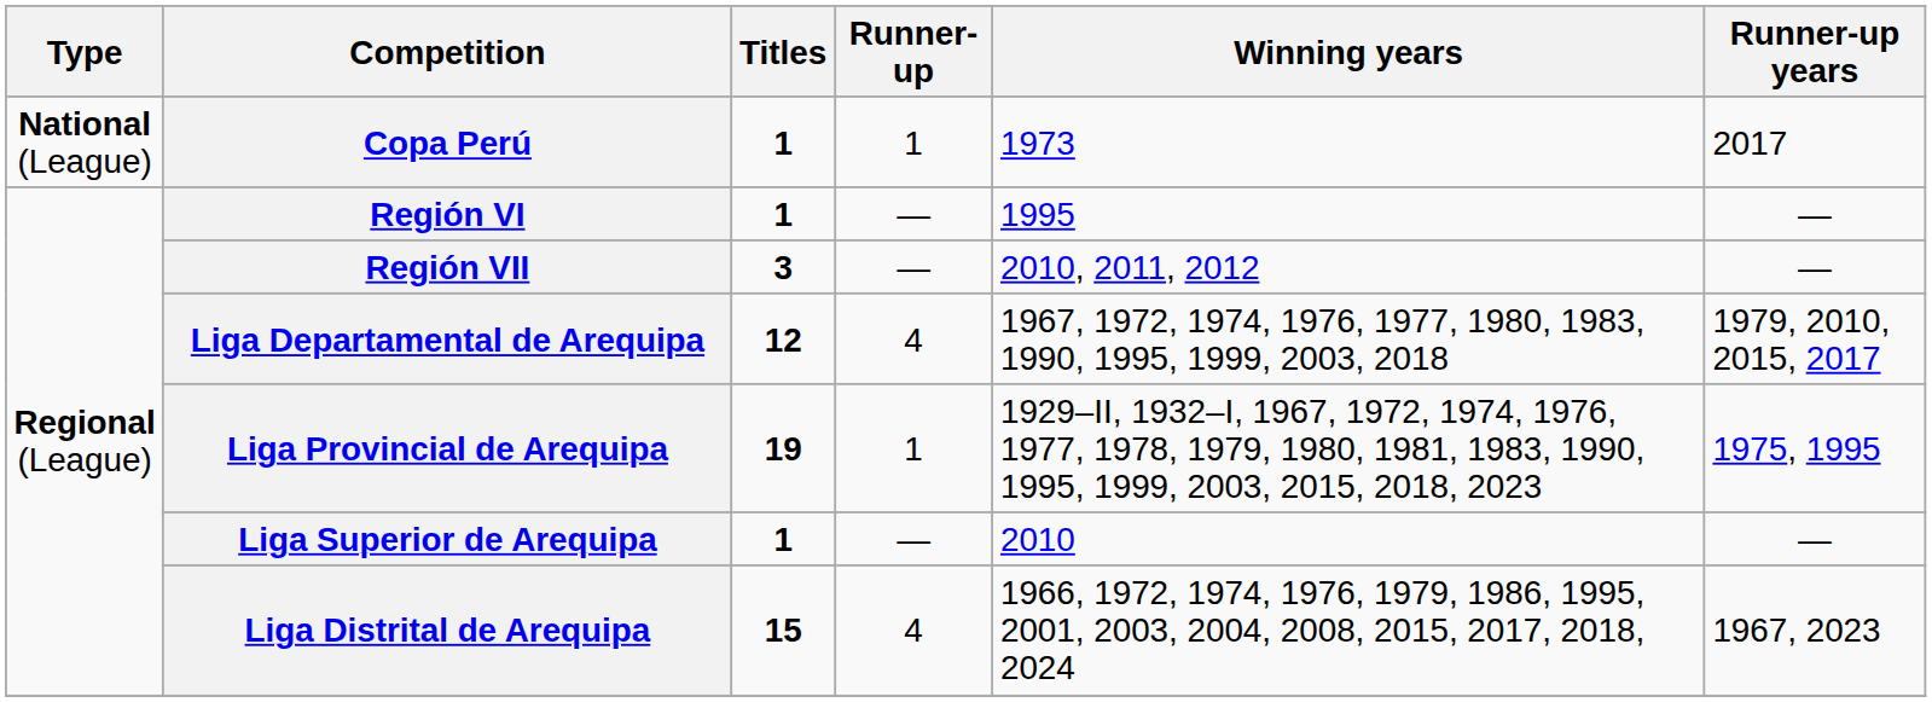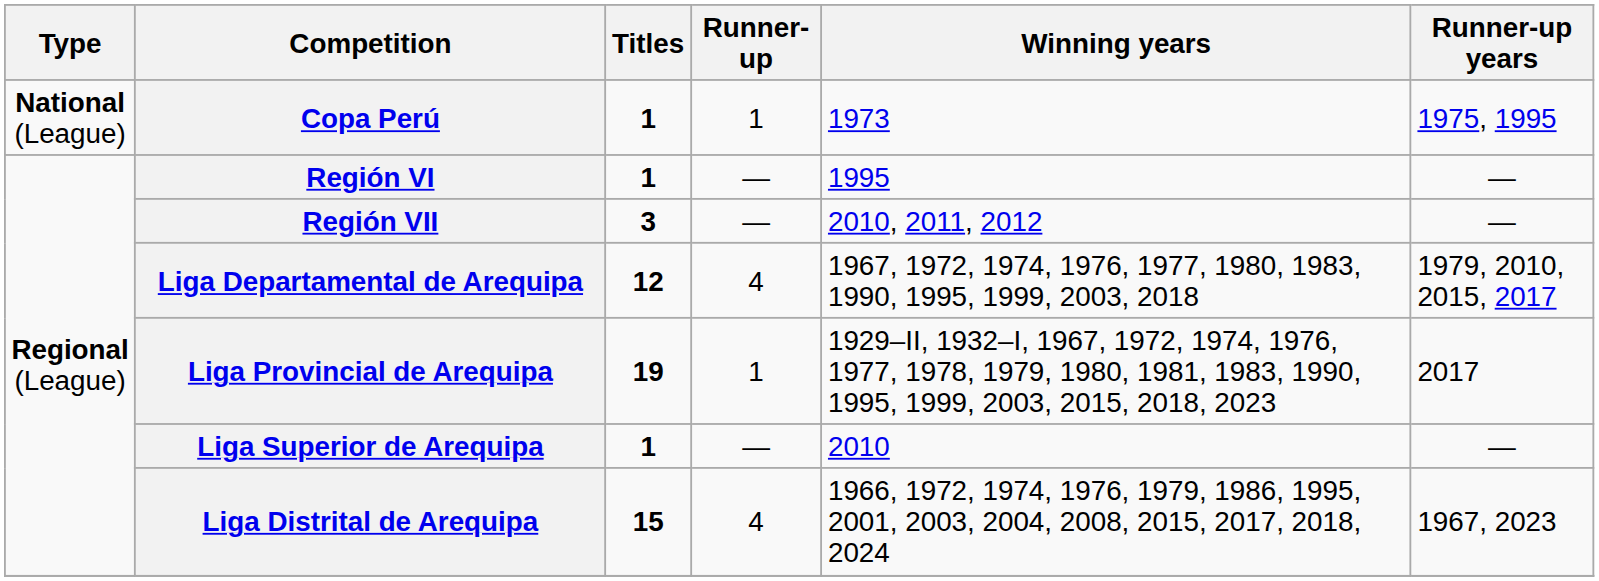 <table class="wikitable plainrowheaders" style="font-size:95%; text-align:center;">
 <tr>
 <th>Type</th>
 <th width=250px>Competition</th>
 <th>Titles</th>
 <th>Runner-up</th>
 <th>Winning years</th>
 <th>Runner-up years</th>
 </tr>
 <tr>
 <td rowspan=1><strong>National</strong><br>(League)</td>
 <th scope=col><a href='#'>Copa Perú</a></th>
 <td><strong>1</strong></td>
 <td>1</td>
 <td align="left"><a href='#'>1973</a></td>
-<td align="left">2017</td>
+<td align="left"><a href='#'>1975</a>, <a href='#'>1995</a></td>
 </tr>
 <tr>
 <td rowspan=6><strong>Regional</strong><br>(League)</td>
 <th scope=col><a href='#'>Región VI</a></th>
 <td><strong>1</strong></td>
 <td style="text-align:center;">—</td>
 <td align="left"><a href='#'>1995</a></td>
 <td style="text-align:center;">—</td>
 </tr>
 <tr>
 <th scope=col><a href='#'>Región VII</a></th>
 <td><strong>3</strong></td>
 <td style="text-align:center;">—</td>
 <td align="left"><a href='#'>2010</a>, <a href='#'>2011</a>, <a href='#'>2012</a></td>
 <td style="text-align:center;">—</td>
 </tr>
 <tr>
 <th scope=col><a href='#'>Liga Departamental de Arequipa</a></th>
 <td><strong>12</strong></td>
 <td>4</td>
 <td align="left">1967, 1972, 1974, 1976, 1977, 1980, 1983, 1990, 1995, 1999, 2003, 2018</td>
 <td align="left">1979, 2010, 2015, <a href='#'>2017</a></td>
 </tr>
 <tr>
 <th scope=col><a href='#'>Liga Provincial de Arequipa</a></th>
 <td><strong>19</strong></td>
 <td>1</td>
 <td align="left">1929–II, 1932–I, 1967, 1972, 1974, 1976, 1977, 1978, 1979, 1980, 1981, 1983, 1990, 1995, 1999, 2003, 2015, 2018, 2023</td>
-<td align="left"><a href='#'>1975</a>, <a href='#'>1995</a></td>
+<td align="left">2017</td>
 </tr>
 <tr>
 <th scope=col><a href='#'>Liga Superior de Arequipa</a></th>
 <td><strong>1</strong></td>
 <td style="text-align:center;">—</td>
 <td align="left"><a href='#'>2010</a></td>
 <td style="text-align:center;">—</td>
 </tr>
 <tr>
 <th scope=col><a href='#'>Liga Distrital de Arequipa</a></th>
 <td><strong>15</strong></td>
 <td>4</td>
 <td align="left">1966, 1972, 1974, 1976, 1979, 1986, 1995, 2001, 2003, 2004, 2008, 2015, 2017, 2018, 2024</td>
 <td align="left">1967, 2023</td>
 </tr>
 <tr>
 </tr>
 </table>
